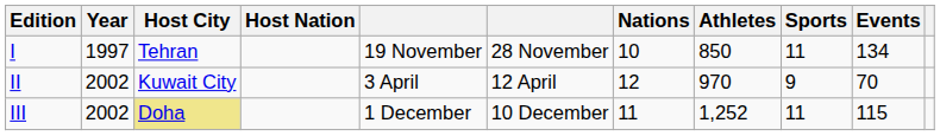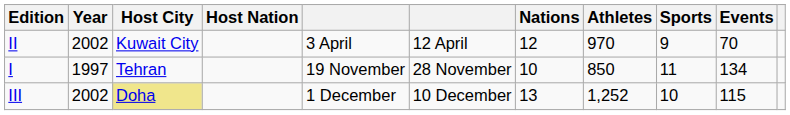 <table class="wikitable">
 <tr>
 <th>Edition</th>
 <th>Year</th>
 <th>Host City</th>
 <th>Host Nation</th>
 <th></th>
 <th></th>
 <th>Nations</th>
 <th>Athletes</th>
 <th>Sports</th>
 <th>Events</th>
 <th></th>
 </tr>
 <tr>
+<td><a href='#'>II</a></td>
+<td>2002</td>
+<td align=left><a href='#'>Kuwait City</a></td>
+<td align=left></td>
+<td align=left>3 April</td>
+<td align=left>12 April</td>
+<td>12</td>
+<td>970</td>
+<td>9</td>
+<td>70</td>
+<td align=left></td>
+</tr>
+<tr>
 <td><a href='#'>I</a></td>
 <td>1997</td>
 <td align=left><a href='#'>Tehran</a></td>
 <td align=left></td>
 <td align=left>19 November</td>
 <td align=left>28 November</td>
 <td>10</td>
 <td>850</td>
 <td>11</td>
 <td>134</td>
 <td align=left></td>
 </tr>
 <tr>
-<td><a href='#'>II</a></td>
-<td>2002</td>
-<td align=left><a href='#'>Kuwait City</a></td>
-<td align=left></td>
-<td align=left>3 April</td>
-<td align=left>12 April</td>
-<td>12</td>
-<td>970</td>
-<td>9</td>
-<td>70</td>
-<td align=left></td>
-</tr>
-<tr>
 <td><a href='#'>III</a></td>
 <td>2002</td>
 <td align=left style="background: khaki;"><a href='#'>Doha</a></td>
 <td align=left></td>
 <td align=left>1 December</td>
 <td align=left>10 December</td>
-<td>11</td>
+<td>13</td>
 <td>1,252</td>
-<td>11</td>
+<td>10</td>
 <td>115</td>
 <td align=left></td>
 </tr>
 </table>
